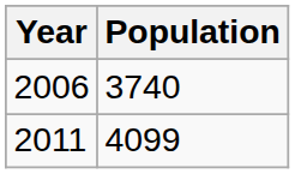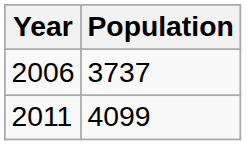 <table class="wikitable">
 <tr>
 <th>Year</th>
 <th>Population</th>
 </tr>
 <tr>
 <td>2006</td>
-<td>3740</td>
+<td>3737</td>
 </tr>
 <tr>
 <td>2011</td>
 <td>4099</td>
 </tr>
 </table>
